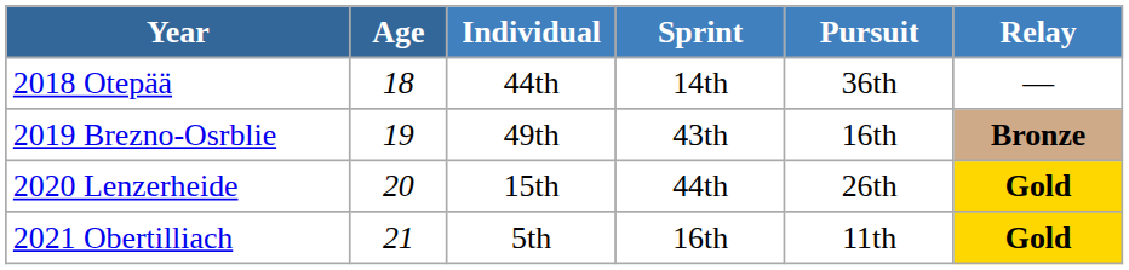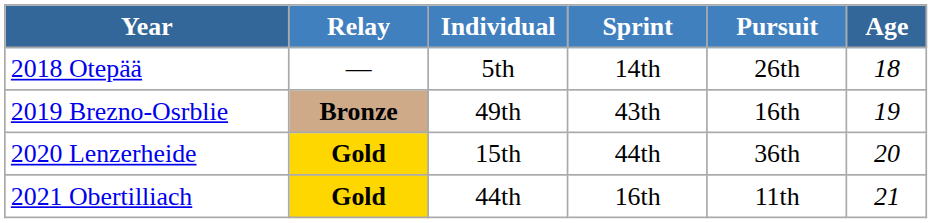 <table class="wikitable" style="font-size:95%; text-align:center; border:grey solid 1px; border-collapse:collapse; background:#ffffff;">
 <tr>
 <th style="background-color:#369; color:white;    width:160px;">Year</th>
-<th style="background-color:#369; color:white;    width:40px;">Age</th>
+<th style="background-color:#4180be; color:white; width:75px;">Relay</th>
 <th style="background-color:#4180be; color:white; width:75px;">Individual</th>
 <th style="background-color:#4180be; color:white; width:75px;">Sprint</th>
 <th style="background-color:#4180be; color:white; width:75px;">Pursuit</th>
-<th style="background-color:#4180be; color:white; width:75px;">Relay</th>
+<th style="background-color:#369; color:white;    width:40px;">Age</th>
 </tr>
 <tr>
 <td align=left> <a href='#'>2018 Otepää</a></td>
+<td>—</td>
+<td>5th</td>
+<td>14th</td>
+<td>26th</td>
 <td><em>18</em></td>
-<td>44th</td>
-<td>14th</td>
-<td>36th</td>
-<td>—</td>
 </tr>
 <tr>
 <td align=left> <a href='#'>2019 Brezno-Osrblie</a></td>
-<td><em>19</em></td>
+<td style="background:#cfaa88;"><strong>Bronze</strong></td>
 <td>49th</td>
 <td>43th</td>
 <td>16th</td>
-<td style="background:#cfaa88;"><strong>Bronze</strong></td>
+<td><em>19</em></td>
 </tr>
 <tr>
 <td align=left> <a href='#'>2020 Lenzerheide</a></td>
-<td><em>20</em></td>
+<td style="background:gold"><strong>Gold</strong></td>
 <td>15th</td>
 <td>44th</td>
-<td>26th</td>
-<td style="background:gold"><strong>Gold</strong></td>
+<td>36th</td>
+<td><em>20</em></td>
 </tr>
 <tr>
 <td align=left> <a href='#'>2021 Obertilliach</a></td>
-<td><em>21</em></td>
-<td>5th</td>
+<td style="background:gold"><strong>Gold</strong></td>
+<td>44th</td>
 <td>16th</td>
 <td>11th</td>
-<td style="background:gold"><strong>Gold</strong></td>
+<td><em>21</em></td>
 </tr>
 </table>
